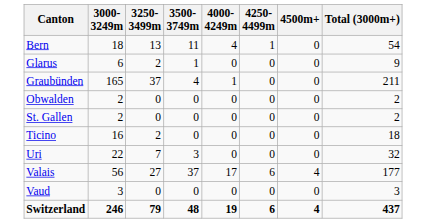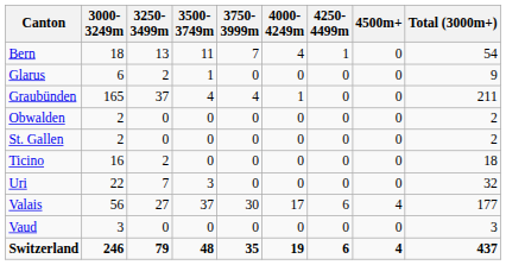 <table class="wikitable sortable" style="margin: 1em auto 1em auto;">
 <tr>
 <th>Canton</th>
 <th>3000-<br>3249m</th>
 <th>3250-<br>3499m</th>
 <th>3500-<br>3749m</th>
+<th>3750-<br>3999m</th>
 <th>4000-<br>4249m</th>
 <th>4250-<br>4499m</th>
 <th>4500m+</th>
 <th>Total (3000m+)</th>
 </tr>
 <tr>
 <td align=left><a href='#'>Bern</a></td>
 <td align=right>18</td>
 <td align=right>13</td>
 <td align=right>11</td>
+<td align=right>7</td>
 <td align=right>4</td>
 <td align=right>1</td>
 <td align=right>0</td>
 <td align=right>54</td>
 </tr>
 <tr>
 <td align=left><a href='#'>Glarus</a></td>
 <td align=right>6</td>
 <td align=right>2</td>
 <td align=right>1</td>
 <td align=right>0</td>
 <td align=right>0</td>
 <td align=right>0</td>
+<td align=right>0</td>
 <td align=right>9</td>
 </tr>
 <tr>
 <td align=left><a href='#'>Graubünden</a></td>
 <td align=right>165</td>
 <td align=right>37</td>
+<td align=right>4</td>
 <td align=right>4</td>
 <td align=right>1</td>
 <td align=right>0</td>
 <td align=right>0</td>
 <td align=right>211</td>
 </tr>
 <tr>
 <td align=left><a href='#'>Obwalden</a></td>
 <td align=right>2</td>
+<td align=right>0</td>
 <td align=right>0</td>
 <td align=right>0</td>
 <td align=right>0</td>
 <td align=right>0</td>
 <td align=right>0</td>
 <td align=right>2</td>
 </tr>
 <tr>
 <td align=left><a href='#'>St. Gallen</a></td>
 <td align=right>2</td>
 <td align=right>0</td>
 <td align=right>0</td>
 <td align=right>0</td>
 <td align=right>0</td>
 <td align=right>0</td>
+<td align=right>0</td>
 <td align=right>2</td>
 </tr>
 <tr>
 <td align=left><a href='#'>Ticino</a></td>
 <td align=right>16</td>
 <td align=right>2</td>
+<td align=right>0</td>
 <td align=right>0</td>
 <td align=right>0</td>
 <td align=right>0</td>
 <td align=right>0</td>
 <td align=right>18</td>
 </tr>
 <tr>
 <td align=left><a href='#'>Uri</a></td>
 <td align=right>22</td>
 <td align=right>7</td>
 <td align=right>3</td>
 <td align=right>0</td>
 <td align=right>0</td>
 <td align=right>0</td>
+<td align=right>0</td>
 <td align=right>32</td>
 </tr>
 <tr>
 <td align=left><a href='#'>Valais</a></td>
 <td align=right>56</td>
 <td align=right>27</td>
 <td align=right>37</td>
+<td align=right>30</td>
 <td align=right>17</td>
 <td align=right>6</td>
 <td align=right>4</td>
 <td align=right>177</td>
 </tr>
 <tr>
 <td align=left><a href='#'>Vaud</a></td>
 <td align=right>3</td>
 <td align=right>0</td>
 <td align=right>0</td>
 <td align=right>0</td>
 <td align=right>0</td>
 <td align=right>0</td>
+<td align=right>0</td>
 <td align=right>3</td>
 </tr>
 <tr class="sortbottom">
 <td align=left><strong>Switzerland</strong></td>
 <td align=right><strong>246</strong></td>
 <td align=right><strong>79</strong></td>
 <td align=right><strong>48</strong></td>
+<td align=right><strong>35</strong></td>
 <td align=right><strong>19</strong></td>
 <td align=right><strong>6</strong></td>
 <td align=right><strong>4</strong></td>
 <td align=right><strong>437</strong></td>
 </tr>
 </table>
